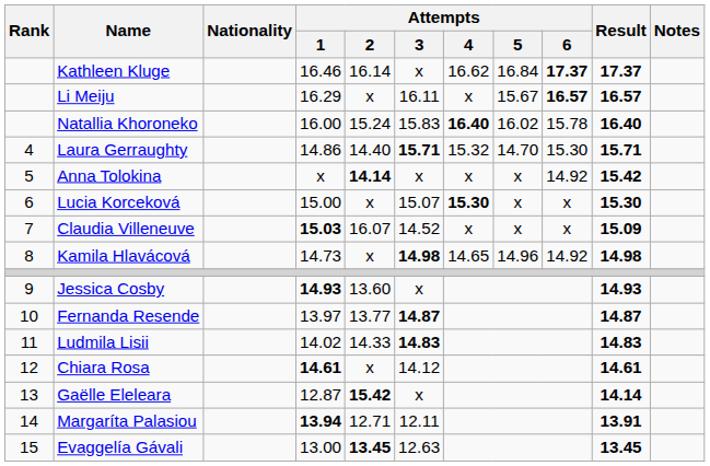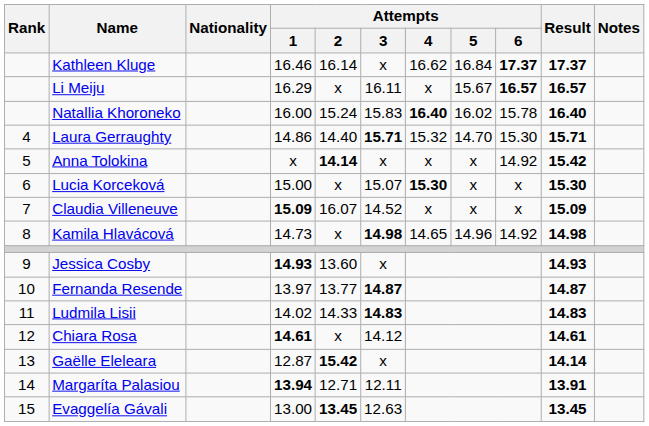 <table class="wikitable sortable" style="text-align:center">
 <tr>
 <th rowspan=2>Rank</th>
 <th rowspan=2>Name</th>
 <th rowspan=2>Nationality</th>
 <th colspan=6>Attempts</th>
 <th rowspan=2>Result</th>
 <th rowspan=2>Notes</th>
 </tr>
 <tr>
 <th>1</th>
 <th>2</th>
 <th>3</th>
 <th>4</th>
 <th>5</th>
 <th>6</th>
 </tr>
 <tr>
 <td></td>
 <td align=left><a href='#'>Kathleen Kluge</a></td>
 <td align=left></td>
 <td>16.46</td>
 <td>16.14</td>
 <td>x</td>
 <td>16.62</td>
 <td>16.84</td>
 <td><strong>17.37</strong></td>
 <td><strong>17.37</strong></td>
 <td></td>
 </tr>
 <tr>
 <td></td>
 <td align=left><a href='#'>Li Meiju</a></td>
 <td align=left></td>
 <td>16.29</td>
 <td>x</td>
 <td>16.11</td>
 <td>x</td>
 <td>15.67</td>
 <td><strong>16.57</strong></td>
 <td><strong>16.57</strong></td>
 <td></td>
 </tr>
 <tr>
 <td></td>
 <td align=left><a href='#'>Natallia Khoroneko</a></td>
 <td align=left></td>
 <td>16.00</td>
 <td>15.24</td>
 <td>15.83</td>
 <td><strong>16.40</strong></td>
 <td>16.02</td>
 <td>15.78</td>
 <td><strong>16.40</strong></td>
 <td></td>
 </tr>
 <tr>
 <td>4</td>
 <td align=left><a href='#'>Laura Gerraughty</a></td>
 <td align=left></td>
 <td>14.86</td>
 <td>14.40</td>
 <td><strong>15.71</strong></td>
 <td>15.32</td>
 <td>14.70</td>
 <td>15.30</td>
 <td><strong>15.71</strong></td>
 <td></td>
 </tr>
 <tr>
 <td>5</td>
 <td align=left><a href='#'>Anna Tolokina</a></td>
 <td align=left></td>
 <td>x</td>
 <td><strong>14.14</strong></td>
 <td>x</td>
 <td>x</td>
 <td>x</td>
 <td>14.92</td>
 <td><strong>15.42</strong></td>
 <td></td>
 </tr>
 <tr>
 <td>6</td>
 <td align=left><a href='#'>Lucia Korceková</a></td>
 <td align=left></td>
 <td>15.00</td>
 <td>x</td>
 <td>15.07</td>
 <td><strong>15.30</strong></td>
 <td>x</td>
 <td>x</td>
 <td><strong>15.30</strong></td>
 <td></td>
 </tr>
 <tr>
 <td>7</td>
 <td align=left><a href='#'>Claudia Villeneuve</a></td>
 <td align=left></td>
-<td><strong>15.03</strong></td>
+<td><strong>15.09</strong></td>
 <td>16.07</td>
 <td>14.52</td>
 <td>x</td>
 <td>x</td>
 <td>x</td>
 <td><strong>15.09</strong></td>
 <td></td>
 </tr>
 <tr>
 <td>8</td>
 <td align=left><a href='#'>Kamila Hlavácová</a></td>
 <td align=left></td>
 <td>14.73</td>
 <td>x</td>
 <td><strong>14.98</strong></td>
 <td>14.65</td>
 <td>14.96</td>
 <td>14.92</td>
 <td><strong>14.98</strong></td>
 <td></td>
 </tr>
 <tr>
 <td colspan=11 bgcolor=lightgray></td>
 </tr>
 <tr>
 <td>9</td>
 <td align=left><a href='#'>Jessica Cosby</a></td>
 <td align=left></td>
 <td><strong>14.93</strong></td>
 <td>13.60</td>
 <td>x</td>
 <td colspan=3></td>
 <td><strong>14.93</strong></td>
 <td></td>
 </tr>
 <tr>
 <td>10</td>
 <td align=left><a href='#'>Fernanda Resende</a></td>
 <td align=left></td>
 <td>13.97</td>
 <td>13.77</td>
 <td><strong>14.87</strong></td>
 <td colspan=3></td>
 <td><strong>14.87</strong></td>
 <td></td>
 </tr>
 <tr>
 <td>11</td>
 <td align=left><a href='#'>Ludmila Lisii</a></td>
 <td align=left></td>
 <td>14.02</td>
 <td>14.33</td>
 <td><strong>14.83</strong></td>
 <td colspan=3></td>
 <td><strong>14.83</strong></td>
 <td></td>
 </tr>
 <tr>
 <td>12</td>
 <td align=left><a href='#'>Chiara Rosa</a></td>
 <td align=left></td>
 <td><strong>14.61</strong></td>
 <td>x</td>
 <td>14.12</td>
 <td colspan=3></td>
 <td><strong>14.61</strong></td>
 <td></td>
 </tr>
 <tr>
 <td>13</td>
 <td align=left><a href='#'>Gaëlle Eleleara</a></td>
 <td align=left></td>
 <td>12.87</td>
 <td><strong>15.42</strong></td>
 <td>x</td>
 <td colspan=3></td>
 <td><strong>14.14</strong></td>
 <td></td>
 </tr>
 <tr>
 <td>14</td>
 <td align=left><a href='#'>Margaríta Palasiou</a></td>
 <td align=left></td>
 <td><strong>13.94</strong></td>
 <td>12.71</td>
 <td>12.11</td>
 <td colspan=3></td>
 <td><strong>13.91</strong></td>
 <td></td>
 </tr>
 <tr>
 <td>15</td>
 <td align=left><a href='#'>Evaggelía Gávali</a></td>
 <td align=left></td>
 <td>13.00</td>
 <td><strong>13.45</strong></td>
 <td>12.63</td>
 <td colspan=3></td>
 <td><strong>13.45</strong></td>
 <td></td>
 </tr>
 </table>
